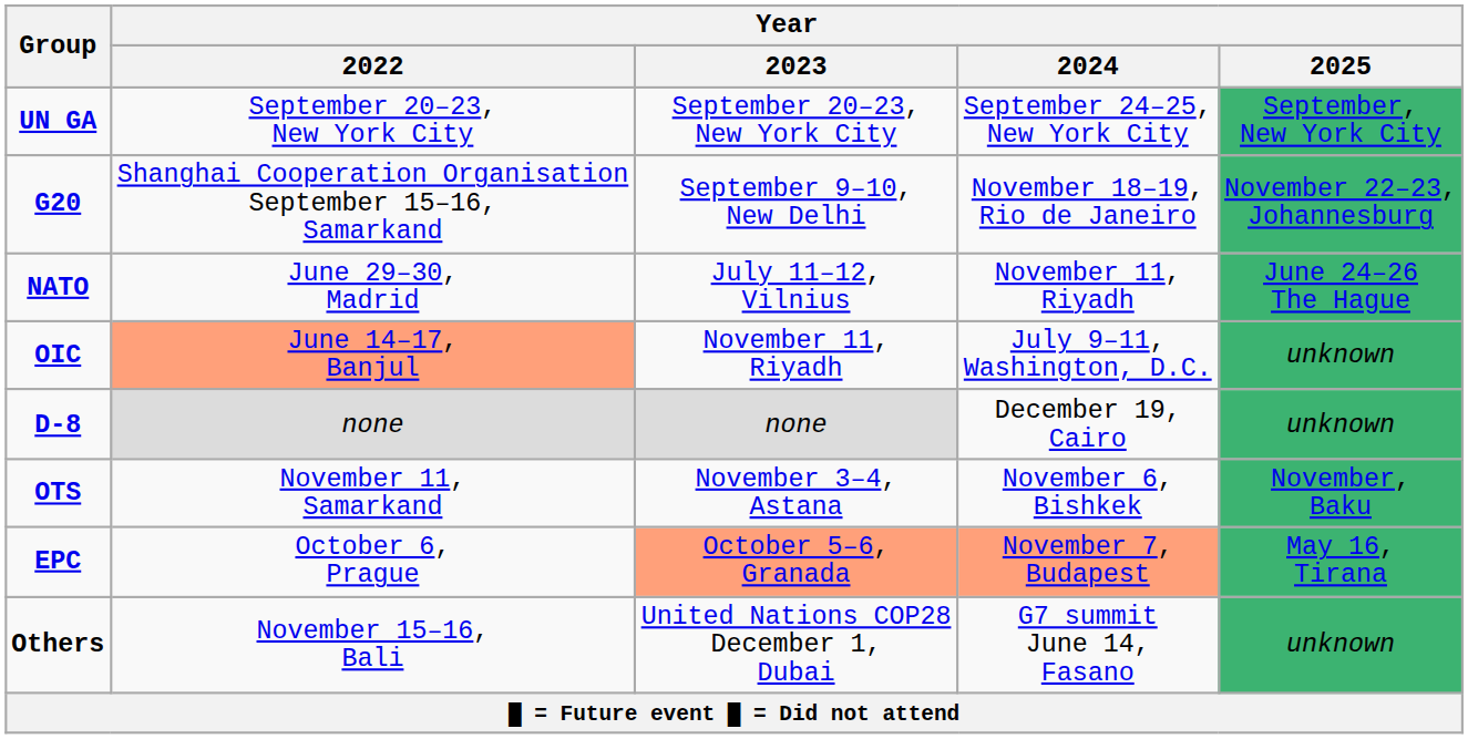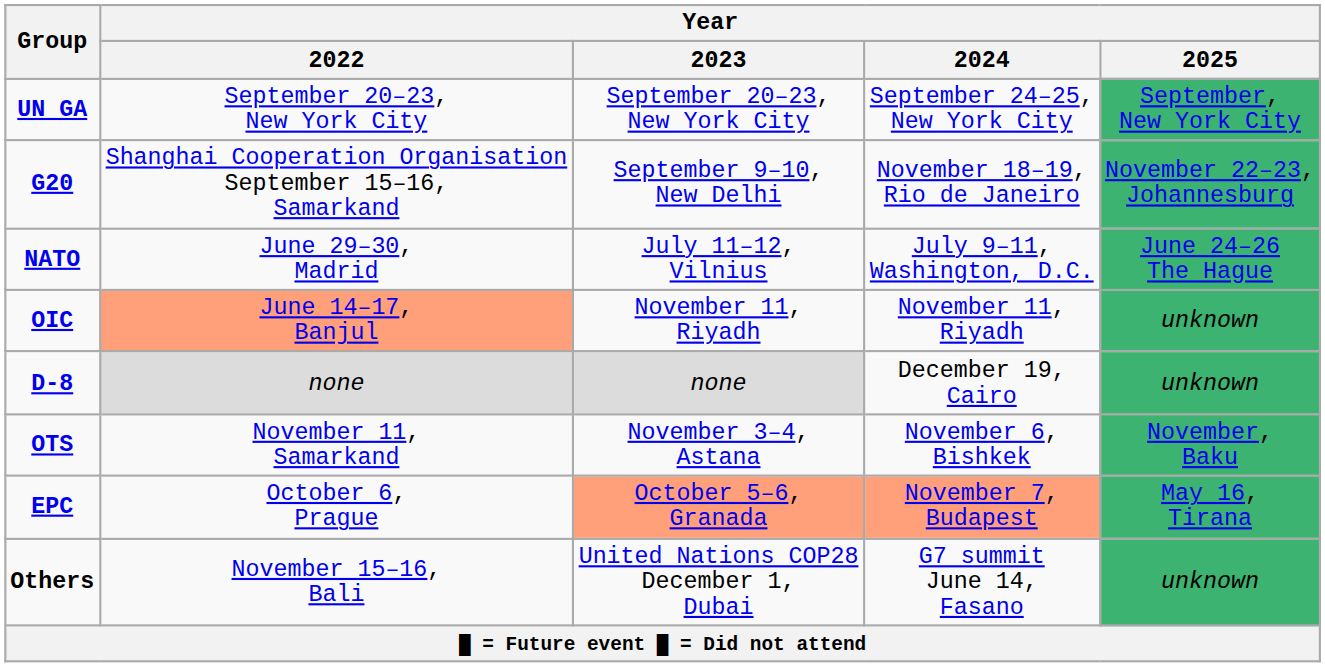 <table class="wikitable" style="font-size:85%; text-align:center; margin:1em auto;">
 <tr>
 <th rowspan="2">Group</th>
 <th colspan="10">Year</th>
 </tr>
 <tr>
 <th>2022</th>
 <th>2023</th>
 <th>2024</th>
 <th>2025</th>
 </tr>
 <tr>
 <td><strong><a href='#'>UN GA</a></strong></td>
 <td><a href='#'>September 20–23</a>,<br> <a href='#'>New York City</a></td>
 <td><a href='#'>September 20–23</a>,<br> <a href='#'>New York City</a></td>
 <td><a href='#'>September 24–25</a>,<br> <a href='#'>New York City</a></td>
 <td style="background:#3Cb371;"><a href='#'>September</a>,<br> <a href='#'>New York City</a></td>
 </tr>
 <tr>
 <td><strong><a href='#'>G20</a></strong></td>
 <td><a href='#'>Shanghai Cooperation Organisation</a><br>September 15–16,<br> <a href='#'>Samarkand</a></td>
 <td><a href='#'>September 9–10</a>,<br> <a href='#'>New Delhi</a></td>
 <td><a href='#'>November 18–19</a>,<br> <a href='#'>Rio de Janeiro</a></td>
 <td style="background:#3Cb371;"><a href='#'>November 22–23</a>,<br> <a href='#'>Johannesburg</a></td>
 </tr>
 <tr>
 <td><strong><a href='#'>NATO</a></strong></td>
 <td><a href='#'>June 29–30</a>,<br> <a href='#'>Madrid</a></td>
 <td><a href='#'>July 11–12</a>,<br> <a href='#'>Vilnius</a></td>
-<td><a href='#'>November 11</a>,<br> <a href='#'>Riyadh</a></td>
+<td><a href='#'>July 9–11</a>,<br> <a href='#'>Washington, D.C.</a></td>
 <td style="background:#3Cb371;"><a href='#'>June 24–26</a><br> <a href='#'>The Hague</a></td>
 </tr>
 <tr>
 <td><strong><a href='#'>OIC</a></strong></td>
 <td style="background:#ffa07a;"><a href='#'>June 14–17</a>,<br> <a href='#'>Banjul</a></td>
 <td><a href='#'>November 11</a>,<br> <a href='#'>Riyadh</a></td>
-<td><a href='#'>July 9–11</a>,<br> <a href='#'>Washington, D.C.</a></td>
+<td><a href='#'>November 11</a>,<br> <a href='#'>Riyadh</a></td>
 <td style="background:#3Cb371;"><em>unknown</em></td>
 </tr>
 <tr>
 <td><strong><a href='#'>D-8</a></strong></td>
 <td style="background:#dcdcdc;"><em>none</em></td>
 <td style="background:#dcdcdc;"><em>none</em></td>
 <td>December 19,<br> <a href='#'>Cairo</a></td>
 <td style="background:#3Cb371;"><em>unknown</em></td>
 </tr>
 <tr>
 <td><strong><a href='#'>OTS</a></strong></td>
 <td><a href='#'>November 11</a>,<br> <a href='#'>Samarkand</a></td>
 <td><a href='#'>November 3–4</a>,<br> <a href='#'>Astana</a></td>
 <td><a href='#'>November 6</a>,<br> <a href='#'>Bishkek</a></td>
 <td style="background:#3Cb371;"><a href='#'>November</a>,<br> <a href='#'>Baku</a></td>
 </tr>
 <tr>
 <td><strong><a href='#'>EPC</a></strong></td>
 <td><a href='#'>October 6</a>,<br> <a href='#'>Prague</a></td>
 <td style="background:#ffa07a;"><a href='#'>October 5–6</a>,<br> <a href='#'>Granada</a></td>
 <td style="background:#ffa07a;"><a href='#'>November 7</a>,<br> <a href='#'>Budapest</a></td>
 <td style="background:#3Cb371;"><a href='#'>May 16</a>,<br> <a href='#'>Tirana</a></td>
 </tr>
 <tr>
 <td><strong>Others</strong></td>
 <td><a href='#'>November 15–16</a>,<br> <a href='#'>Bali</a></td>
 <td><a href='#'>United Nations COP28</a><br>December 1,<br> <a href='#'>Dubai</a></td>
 <td><a href='#'>G7 summit</a><br>June 14,<br> <a href='#'>Fasano</a></td>
 <td style="background:#3Cb371;"><em>unknown</em></td>
 </tr>
 <tr>
 <th colspan="11"><small><span>█</span> = Future event <span>█</span> = Did not attend</small></th>
 </tr>
 </table>
